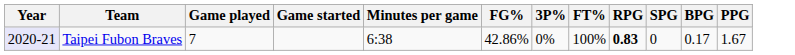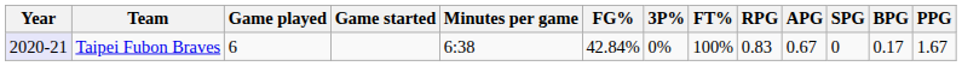 <table class="wikitable sortable">
 <tr>
 <th>Year</th>
 <th>Team</th>
 <th>Game played</th>
 <th>Game started</th>
 <th>Minutes per game</th>
 <th>FG%</th>
 <th>3P%</th>
 <th>FT%</th>
 <th>RPG</th>
+<th>APG</th>
 <th>SPG</th>
 <th>BPG</th>
 <th>PPG</th>
 </tr>
 <tr>
 <td style="background: lavender;">2020-21</td>
 <td><a href='#'>Taipei Fubon Braves</a></td>
-<td>7</td>
+<td>6</td>
 <td></td>
 <td>6:38</td>
-<td>42.86%</td>
+<td>42.84%</td>
 <td>0%</td>
 <td>100%</td>
-<td><strong>0.83</strong></td>
+<td>0.83</td>
+<td>0.67</td>
 <td>0</td>
 <td>0.17</td>
 <td>1.67</td>
 </tr>
 </table>
